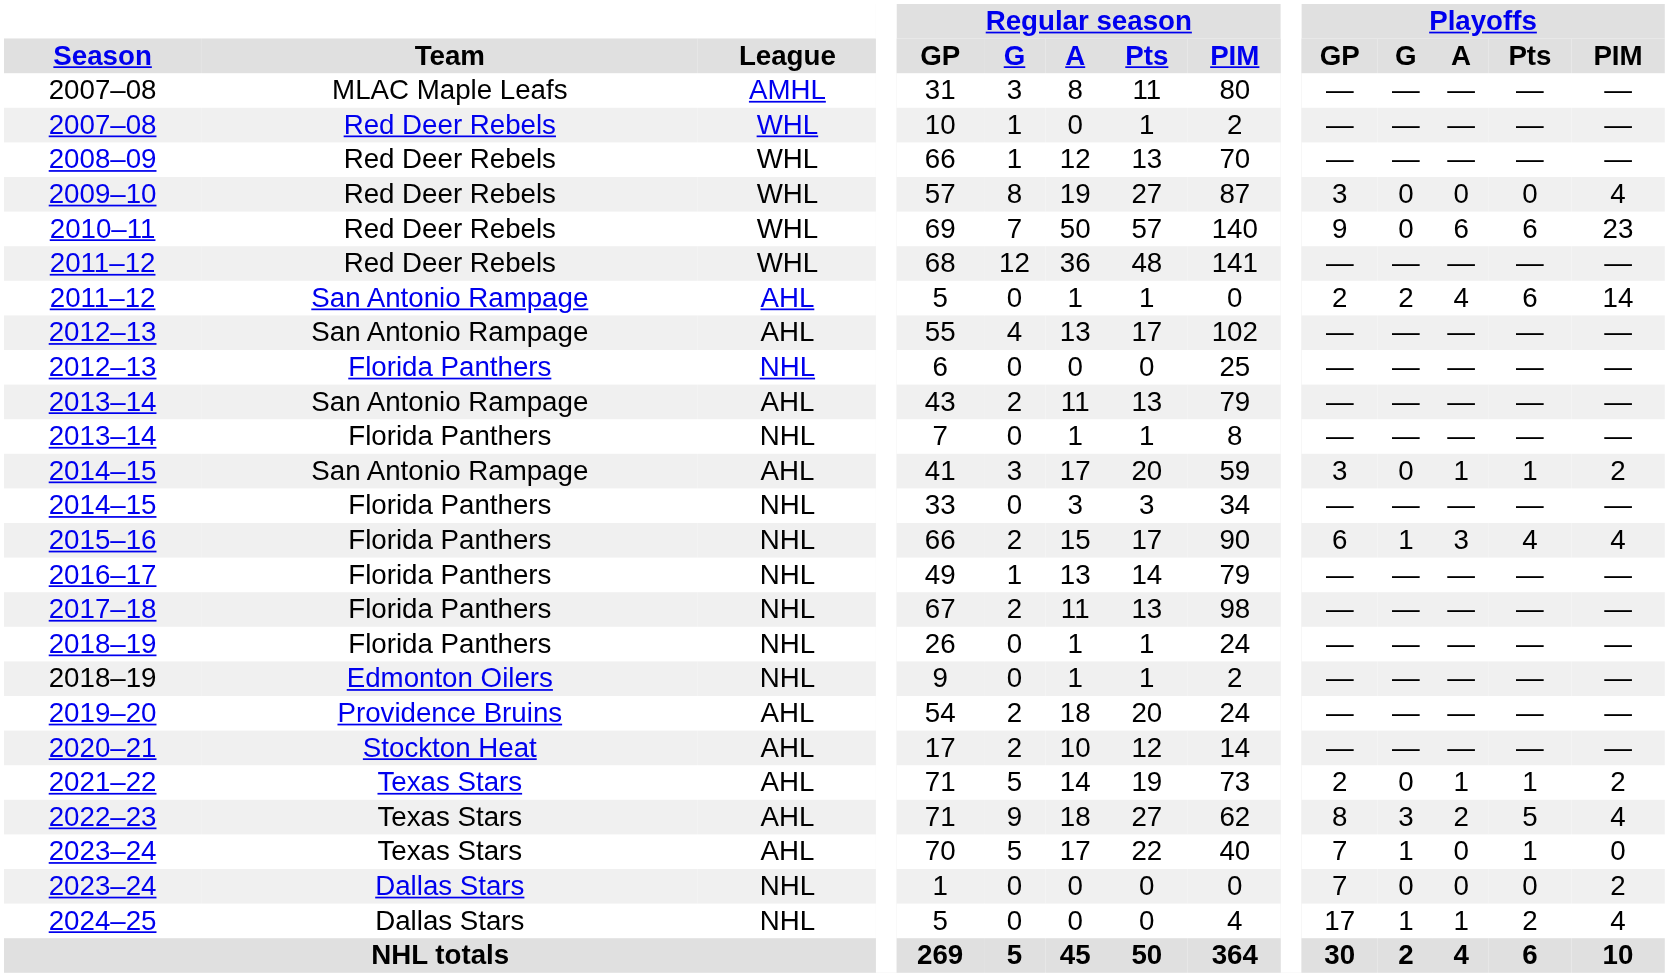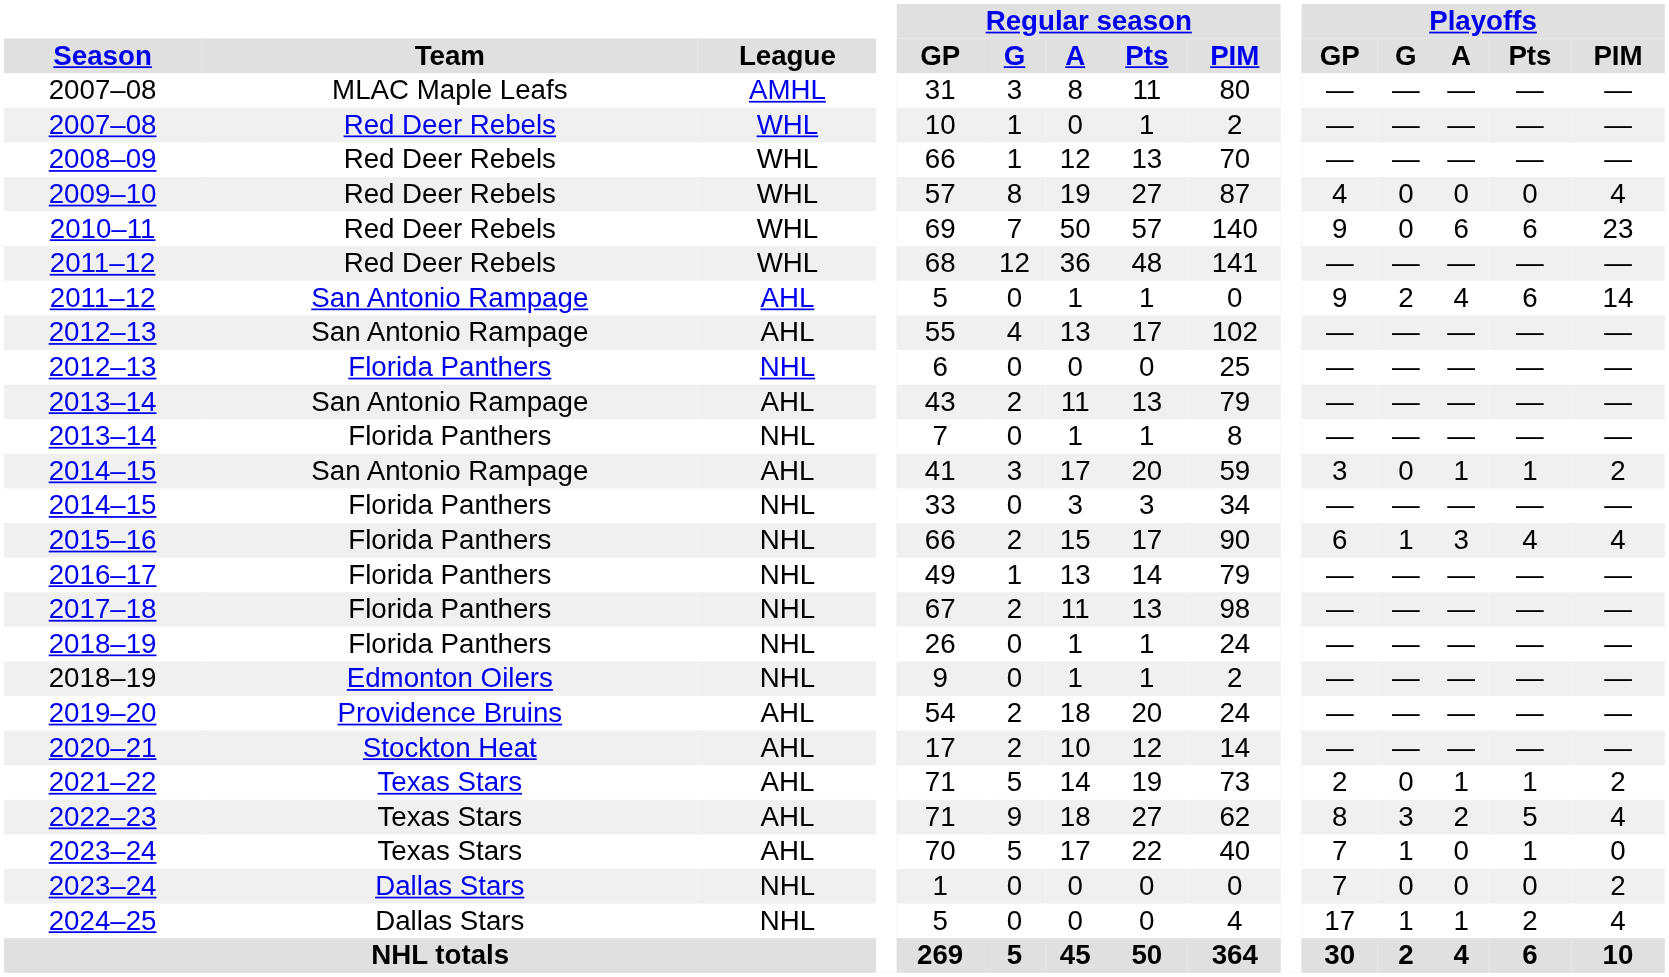 <table border="0" cellpadding="1" cellspacing="0" style="text-align:center; width:60em;">
 <tr style="background:#e0e0e0;">
 <th colspan="3" bgcolor="#ffffff"> </th>
 <th rowspan="99" bgcolor="#ffffff"> </th>
 <th colspan="5"><a href='#'>Regular season</a></th>
 <th rowspan="99" bgcolor="#ffffff"> </th>
 <th colspan="5"><a href='#'>Playoffs</a></th>
 </tr>
 <tr style="background:#e0e0e0;">
 <th><a href='#'>Season</a></th>
 <th>Team</th>
 <th>League</th>
 <th>GP</th>
 <th><a href='#'>G</a></th>
 <th><a href='#'>A</a></th>
 <th><a href='#'>Pts</a></th>
 <th><a href='#'>PIM</a></th>
 <th>GP</th>
 <th>G</th>
 <th>A</th>
 <th>Pts</th>
 <th>PIM</th>
 </tr>
 <tr>
 <td>2007–08</td>
 <td>MLAC Maple Leafs</td>
 <td><a href='#'>AMHL</a></td>
 <td>31</td>
 <td>3</td>
 <td>8</td>
 <td>11</td>
 <td>80</td>
 <td>—</td>
 <td>—</td>
 <td>—</td>
 <td>—</td>
 <td>—</td>
 </tr>
 <tr style="background:#f0f0f0;">
 <td><a href='#'>2007–08</a></td>
 <td><a href='#'>Red Deer Rebels</a></td>
 <td><a href='#'>WHL</a></td>
 <td>10</td>
 <td>1</td>
 <td>0</td>
 <td>1</td>
 <td>2</td>
 <td>—</td>
 <td>—</td>
 <td>—</td>
 <td>—</td>
 <td>—</td>
 </tr>
 <tr>
 <td><a href='#'>2008–09</a></td>
 <td>Red Deer Rebels</td>
 <td>WHL</td>
 <td>66</td>
 <td>1</td>
 <td>12</td>
 <td>13</td>
 <td>70</td>
 <td>—</td>
 <td>—</td>
 <td>—</td>
 <td>—</td>
 <td>—</td>
 </tr>
 <tr style="background:#f0f0f0;">
 <td><a href='#'>2009–10</a></td>
 <td>Red Deer Rebels</td>
 <td>WHL</td>
 <td>57</td>
 <td>8</td>
 <td>19</td>
 <td>27</td>
 <td>87</td>
-<td>3</td>
+<td>4</td>
 <td>0</td>
 <td>0</td>
 <td>0</td>
 <td>4</td>
 </tr>
 <tr>
 <td><a href='#'>2010–11</a></td>
 <td>Red Deer Rebels</td>
 <td>WHL</td>
 <td>69</td>
 <td>7</td>
 <td>50</td>
 <td>57</td>
 <td>140</td>
 <td>9</td>
 <td>0</td>
 <td>6</td>
 <td>6</td>
 <td>23</td>
 </tr>
 <tr style="background:#f0f0f0;">
 <td><a href='#'>2011–12</a></td>
 <td>Red Deer Rebels</td>
 <td>WHL</td>
 <td>68</td>
 <td>12</td>
 <td>36</td>
 <td>48</td>
 <td>141</td>
 <td>—</td>
 <td>—</td>
 <td>—</td>
 <td>—</td>
 <td>—</td>
 </tr>
 <tr>
 <td><a href='#'>2011–12</a></td>
 <td><a href='#'>San Antonio Rampage</a></td>
 <td><a href='#'>AHL</a></td>
 <td>5</td>
 <td>0</td>
 <td>1</td>
 <td>1</td>
 <td>0</td>
-<td>2</td>
+<td>9</td>
 <td>2</td>
 <td>4</td>
 <td>6</td>
 <td>14</td>
 </tr>
 <tr style="background:#f0f0f0;">
 <td><a href='#'>2012–13</a></td>
 <td>San Antonio Rampage</td>
 <td>AHL</td>
 <td>55</td>
 <td>4</td>
 <td>13</td>
 <td>17</td>
 <td>102</td>
 <td>—</td>
 <td>—</td>
 <td>—</td>
 <td>—</td>
 <td>—</td>
 </tr>
 <tr>
 <td><a href='#'>2012–13</a></td>
 <td><a href='#'>Florida Panthers</a></td>
 <td><a href='#'>NHL</a></td>
 <td>6</td>
 <td>0</td>
 <td>0</td>
 <td>0</td>
 <td>25</td>
 <td>—</td>
 <td>—</td>
 <td>—</td>
 <td>—</td>
 <td>—</td>
 </tr>
 <tr style="background:#f0f0f0;">
 <td><a href='#'>2013–14</a></td>
 <td>San Antonio Rampage</td>
 <td>AHL</td>
 <td>43</td>
 <td>2</td>
 <td>11</td>
 <td>13</td>
 <td>79</td>
 <td>—</td>
 <td>—</td>
 <td>—</td>
 <td>—</td>
 <td>—</td>
 </tr>
 <tr>
 <td><a href='#'>2013–14</a></td>
 <td>Florida Panthers</td>
 <td>NHL</td>
 <td>7</td>
 <td>0</td>
 <td>1</td>
 <td>1</td>
 <td>8</td>
 <td>—</td>
 <td>—</td>
 <td>—</td>
 <td>—</td>
 <td>—</td>
 </tr>
 <tr style="background:#f0f0f0;">
 <td><a href='#'>2014–15</a></td>
 <td>San Antonio Rampage</td>
 <td>AHL</td>
 <td>41</td>
 <td>3</td>
 <td>17</td>
 <td>20</td>
 <td>59</td>
 <td>3</td>
 <td>0</td>
 <td>1</td>
 <td>1</td>
 <td>2</td>
 </tr>
 <tr>
 <td><a href='#'>2014–15</a></td>
 <td>Florida Panthers</td>
 <td>NHL</td>
 <td>33</td>
 <td>0</td>
 <td>3</td>
 <td>3</td>
 <td>34</td>
 <td>—</td>
 <td>—</td>
 <td>—</td>
 <td>—</td>
 <td>—</td>
 </tr>
 <tr style="background:#f0f0f0;">
 <td><a href='#'>2015–16</a></td>
 <td>Florida Panthers</td>
 <td>NHL</td>
 <td>66</td>
 <td>2</td>
 <td>15</td>
 <td>17</td>
 <td>90</td>
 <td>6</td>
 <td>1</td>
 <td>3</td>
 <td>4</td>
 <td>4</td>
 </tr>
 <tr>
 <td><a href='#'>2016–17</a></td>
 <td>Florida Panthers</td>
 <td>NHL</td>
 <td>49</td>
 <td>1</td>
 <td>13</td>
 <td>14</td>
 <td>79</td>
 <td>—</td>
 <td>—</td>
 <td>—</td>
 <td>—</td>
 <td>—</td>
 </tr>
 <tr style="background:#f0f0f0;">
 <td><a href='#'>2017–18</a></td>
 <td>Florida Panthers</td>
 <td>NHL</td>
 <td>67</td>
 <td>2</td>
 <td>11</td>
 <td>13</td>
 <td>98</td>
 <td>—</td>
 <td>—</td>
 <td>—</td>
 <td>—</td>
 <td>—</td>
 </tr>
 <tr>
 <td><a href='#'>2018–19</a></td>
 <td>Florida Panthers</td>
 <td>NHL</td>
 <td>26</td>
 <td>0</td>
 <td>1</td>
 <td>1</td>
 <td>24</td>
 <td>—</td>
 <td>—</td>
 <td>—</td>
 <td>—</td>
 <td>—</td>
 </tr>
 <tr style="background:#f0f0f0;">
 <td>2018–19</td>
 <td><a href='#'>Edmonton Oilers</a></td>
 <td>NHL</td>
 <td>9</td>
 <td>0</td>
 <td>1</td>
 <td>1</td>
 <td>2</td>
 <td>—</td>
 <td>—</td>
 <td>—</td>
 <td>—</td>
 <td>—</td>
 </tr>
 <tr>
 <td><a href='#'>2019–20</a></td>
 <td><a href='#'>Providence Bruins</a></td>
 <td>AHL</td>
 <td>54</td>
 <td>2</td>
 <td>18</td>
 <td>20</td>
 <td>24</td>
 <td>—</td>
 <td>—</td>
 <td>—</td>
 <td>—</td>
 <td>—</td>
 </tr>
 <tr style="background:#f0f0f0;">
 <td><a href='#'>2020–21</a></td>
 <td><a href='#'>Stockton Heat</a></td>
 <td>AHL</td>
 <td>17</td>
 <td>2</td>
 <td>10</td>
 <td>12</td>
 <td>14</td>
 <td>—</td>
 <td>—</td>
 <td>—</td>
 <td>—</td>
 <td>—</td>
 </tr>
 <tr>
 <td><a href='#'>2021–22</a></td>
 <td><a href='#'>Texas Stars</a></td>
 <td>AHL</td>
 <td>71</td>
 <td>5</td>
 <td>14</td>
 <td>19</td>
 <td>73</td>
 <td>2</td>
 <td>0</td>
 <td>1</td>
 <td>1</td>
 <td>2</td>
 </tr>
 <tr style="background:#f0f0f0;">
 <td><a href='#'>2022–23</a></td>
 <td>Texas Stars</td>
 <td>AHL</td>
 <td>71</td>
 <td>9</td>
 <td>18</td>
 <td>27</td>
 <td>62</td>
 <td>8</td>
 <td>3</td>
 <td>2</td>
 <td>5</td>
 <td>4</td>
 </tr>
 <tr>
 <td><a href='#'>2023–24</a></td>
 <td>Texas Stars</td>
 <td>AHL</td>
 <td>70</td>
 <td>5</td>
 <td>17</td>
 <td>22</td>
 <td>40</td>
 <td>7</td>
 <td>1</td>
 <td>0</td>
 <td>1</td>
 <td>0</td>
 </tr>
 <tr style="background:#f0f0f0;">
 <td><a href='#'>2023–24</a></td>
 <td><a href='#'>Dallas Stars</a></td>
 <td>NHL</td>
 <td>1</td>
 <td>0</td>
 <td>0</td>
 <td>0</td>
 <td>0</td>
 <td>7</td>
 <td>0</td>
 <td>0</td>
 <td>0</td>
 <td>2</td>
 </tr>
 <tr>
 <td><a href='#'>2024–25</a></td>
 <td>Dallas Stars</td>
 <td>NHL</td>
 <td>5</td>
 <td>0</td>
 <td>0</td>
 <td>0</td>
 <td>4</td>
 <td>17</td>
 <td>1</td>
 <td>1</td>
 <td>2</td>
 <td>4</td>
 </tr>
 <tr bgcolor="#e0e0e0">
 <th colspan="3">NHL totals</th>
 <th>269</th>
 <th>5</th>
 <th>45</th>
 <th>50</th>
 <th>364</th>
 <th>30</th>
 <th>2</th>
 <th>4</th>
 <th>6</th>
 <th>10</th>
 </tr>
 </table>
